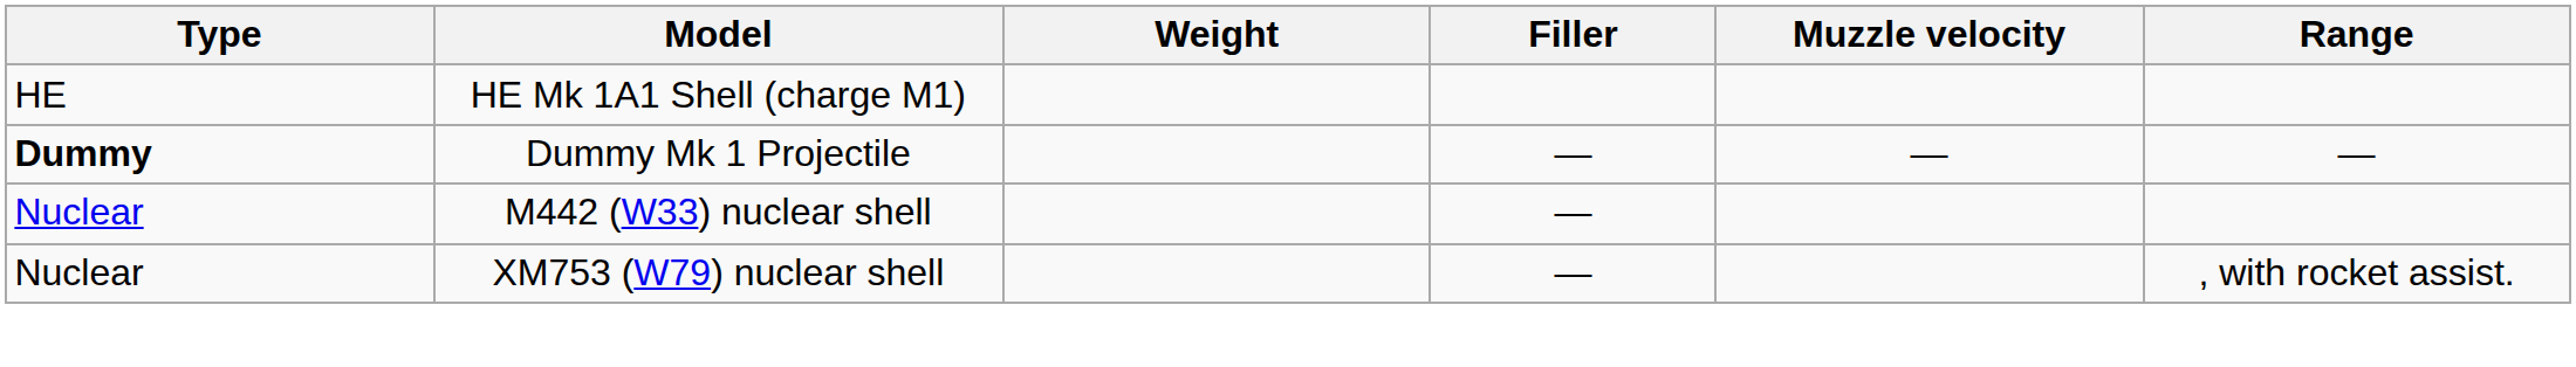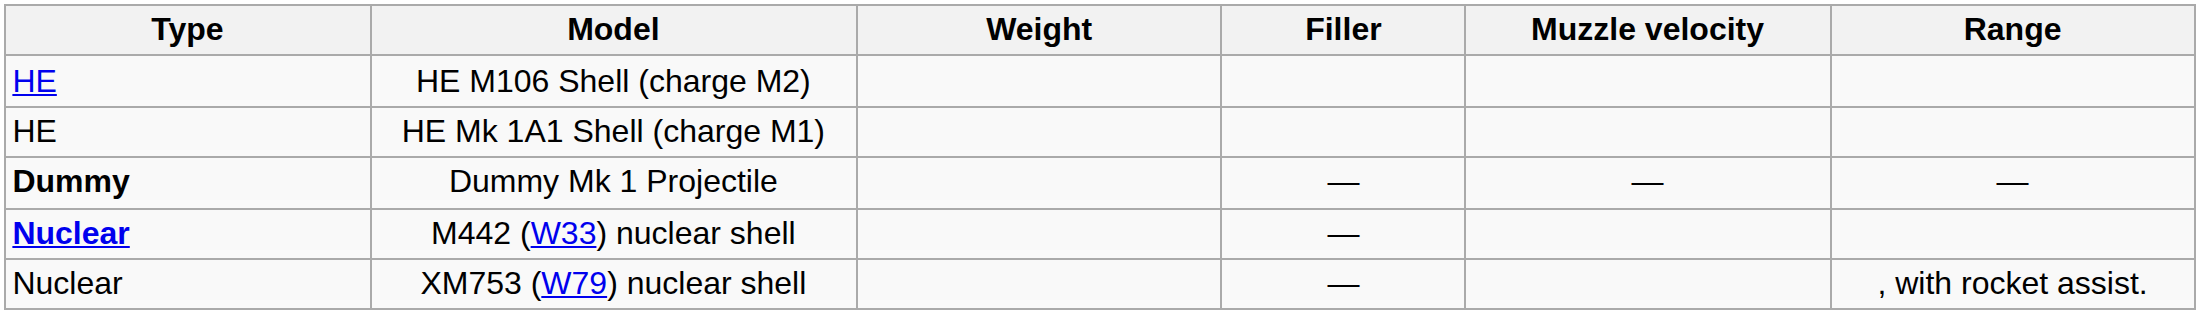 <table class="wikitable">
 <tr>
 </tr>
 <tr style="vertical-align:top; text-align:center;">
 <th width="15%">Type</th>
 <th width="20%">Model</th>
 <th width="15%">Weight</th>
 <th width="10%">Filler</th>
 <th width="15%">Muzzle velocity</th>
 <th width="15%">Range</th>
+</tr>
+<tr style="vertical-align:top; text-align:center;">
+<td style="text-align:left"><a href='#'>HE</a></td>
+<td>HE M106 Shell (charge M2)</td>
+<td></td>
+<td></td>
+<td></td>
+<td></td>
 </tr>
 <tr style="vertical-align:top; text-align:center;">
 <td style="text-align:left">HE</td>
 <td>HE Mk 1A1 Shell (charge M1)</td>
 <td></td>
 <td></td>
 <td></td>
 <td></td>
 </tr>
 <tr style="vertical-align:top; text-align:center;">
 <td style="text-align:left"><strong>Dummy</strong></td>
 <td>Dummy Mk 1 Projectile</td>
 <td></td>
 <td>—</td>
 <td>—</td>
 <td>—</td>
 </tr>
 <tr style="vertical-align:top; text-align:center;">
-<td style="text-align:left"><a href='#'>Nuclear</a></td>
+<td style="text-align:left"><strong><a href='#'>Nuclear</a></strong></td>
 <td>M442 (<a href='#'>W33</a>) nuclear shell</td>
 <td></td>
 <td>—</td>
 <td></td>
 <td></td>
 </tr>
 <tr style="vertical-align:top; text-align:center;">
 <td style="text-align:left">Nuclear</td>
 <td>XM753 (<a href='#'>W79</a>) nuclear shell</td>
 <td></td>
 <td>—</td>
 <td></td>
 <td>,  with rocket assist.</td>
 </tr>
 </table>
